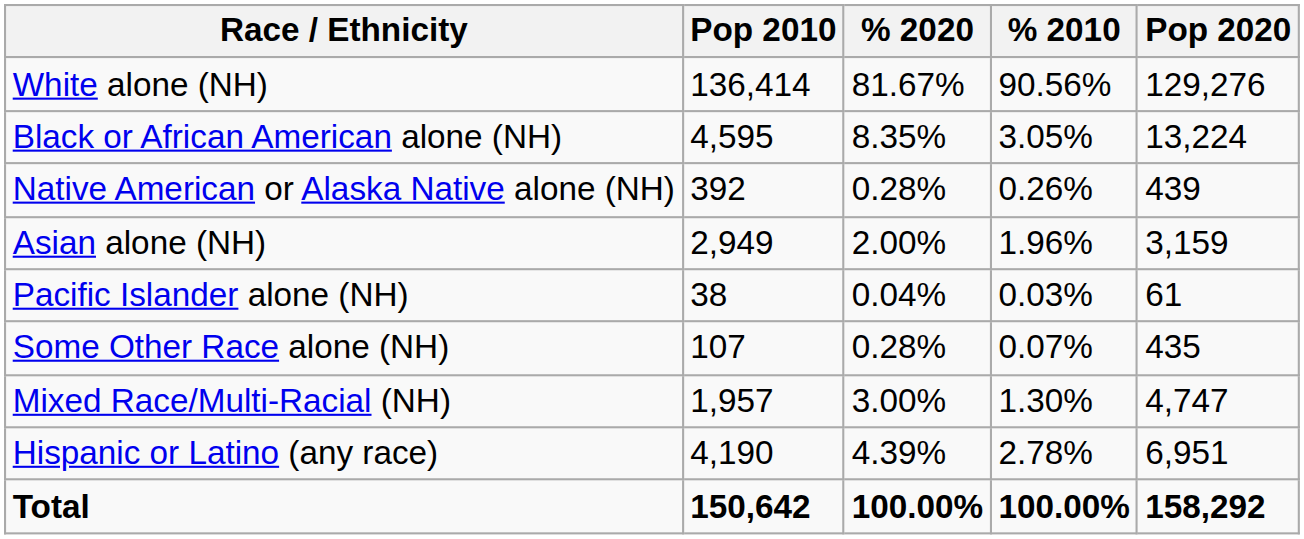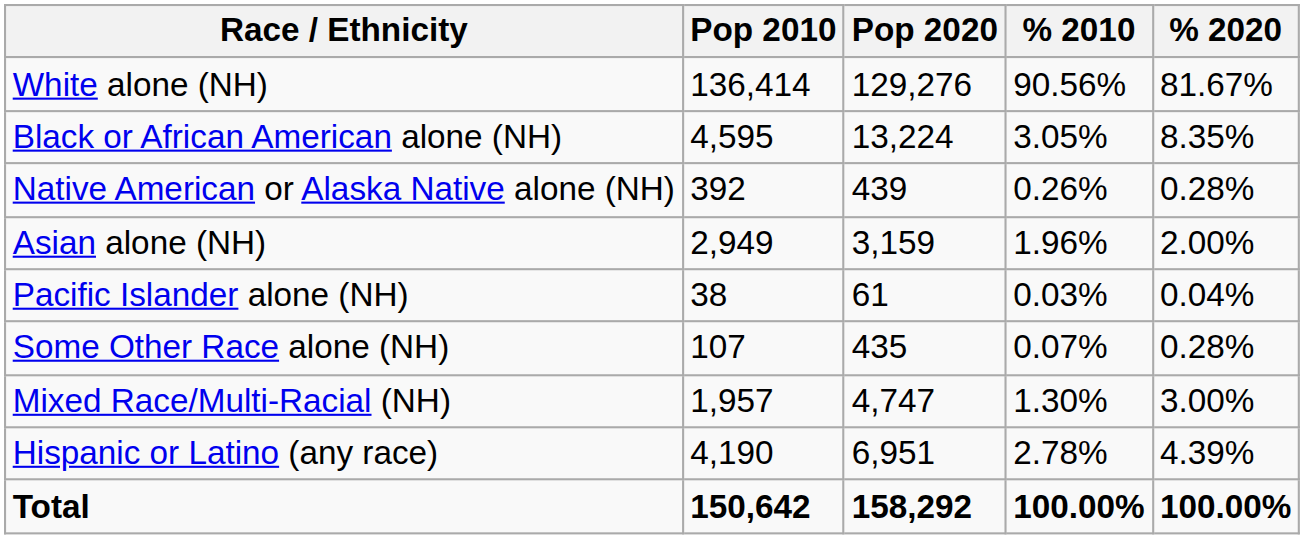 <table class="wikitable">
 <tr>
 <th>Race / Ethnicity</th>
 <th>Pop 2010</th>
+<th>Pop 2020</th>
+<th>% 2010</th>
 <th>% 2020</th>
-<th>% 2010</th>
-<th>Pop 2020</th>
 </tr>
 <tr>
 <td><a href='#'>White</a> alone (NH)</td>
 <td>136,414</td>
+<td>129,276</td>
+<td>90.56%</td>
 <td>81.67%</td>
-<td>90.56%</td>
-<td>129,276</td>
 </tr>
 <tr>
 <td><a href='#'>Black or African American</a> alone (NH)</td>
 <td>4,595</td>
+<td>13,224</td>
+<td>3.05%</td>
 <td>8.35%</td>
-<td>3.05%</td>
-<td>13,224</td>
 </tr>
 <tr>
 <td><a href='#'>Native American</a> or <a href='#'>Alaska Native</a> alone (NH)</td>
 <td>392</td>
+<td>439</td>
+<td>0.26%</td>
 <td>0.28%</td>
-<td>0.26%</td>
-<td>439</td>
 </tr>
 <tr>
 <td><a href='#'>Asian</a> alone (NH)</td>
 <td>2,949</td>
+<td>3,159</td>
+<td>1.96%</td>
 <td>2.00%</td>
-<td>1.96%</td>
-<td>3,159</td>
 </tr>
 <tr>
 <td><a href='#'>Pacific Islander</a> alone (NH)</td>
 <td>38</td>
+<td>61</td>
+<td>0.03%</td>
 <td>0.04%</td>
-<td>0.03%</td>
-<td>61</td>
 </tr>
 <tr>
 <td><a href='#'>Some Other Race</a> alone (NH)</td>
 <td>107</td>
+<td>435</td>
+<td>0.07%</td>
 <td>0.28%</td>
-<td>0.07%</td>
-<td>435</td>
 </tr>
 <tr>
 <td><a href='#'>Mixed Race/Multi-Racial</a> (NH)</td>
 <td>1,957</td>
+<td>4,747</td>
+<td>1.30%</td>
 <td>3.00%</td>
-<td>1.30%</td>
-<td>4,747</td>
 </tr>
 <tr>
 <td><a href='#'>Hispanic or Latino</a> (any race)</td>
 <td>4,190</td>
+<td>6,951</td>
+<td>2.78%</td>
 <td>4.39%</td>
-<td>2.78%</td>
-<td>6,951</td>
 </tr>
 <tr>
 <td><strong>Total</strong></td>
 <td><strong>150,642</strong></td>
+<td><strong>158,292</strong></td>
 <td><strong>100.00%</strong></td>
 <td><strong>100.00%</strong></td>
-<td><strong>158,292</strong></td>
 </tr>
 </table>
